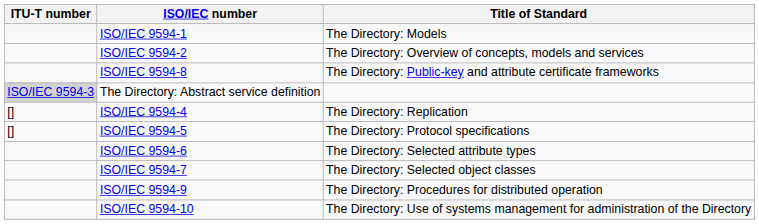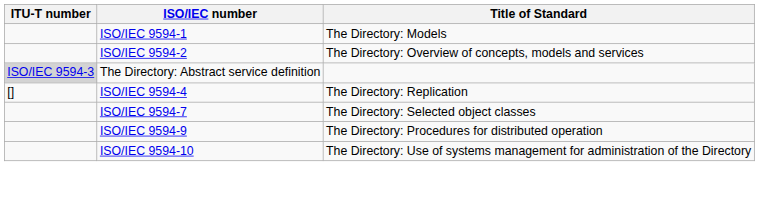 <table class="wikitable">
 <tr>
 <th>ITU-T number</th>
 <th><a href='#'>ISO/IEC</a> number</th>
 <th>Title of Standard</th>
 </tr>
 <tr>
 <td></td>
 <td><a href='#'>ISO/IEC 9594-1</a></td>
 <td>The Directory: Models</td>
 </tr>
 <tr>
 <td></td>
 <td><a href='#'>ISO/IEC 9594-2</a></td>
 <td>The Directory: Overview of concepts, models and services</td>
 </tr>
 <tr>
-<td></td>
-<td><a href='#'>ISO/IEC 9594-8</a></td>
-<td>The Directory: <a href='#'>Public-key</a> and attribute certificate frameworks</td>
-</tr>
-<tr>
 <td style="background: lightgrey;"><a href='#'>ISO/IEC 9594-3</a></td>
 <td>The Directory: Abstract service definition</td>
 </tr>
 <tr>
 <td>[]</td>
 <td><a href='#'>ISO/IEC 9594-4</a></td>
 <td>The Directory: Replication</td>
-</tr>
-<tr>
-<td>[]</td>
-<td><a href='#'>ISO/IEC 9594-5</a></td>
-<td>The Directory: Protocol specifications</td>
-</tr>
-<tr>
-<td></td>
-<td><a href='#'>ISO/IEC 9594-6</a></td>
-<td>The Directory: Selected attribute types</td>
 </tr>
 <tr>
 <td><a href='#'></a></td>
 <td><a href='#'>ISO/IEC 9594-7</a></td>
 <td>The Directory: Selected object classes</td>
 </tr>
 <tr>
 <td><a href='#'></a></td>
 <td><a href='#'>ISO/IEC 9594-9</a></td>
 <td>The Directory: Procedures for distributed operation</td>
 </tr>
 <tr>
 <td><a href='#'></a></td>
 <td><a href='#'>ISO/IEC 9594-10</a></td>
 <td>The Directory: Use of systems management for administration of the Directory</td>
 </tr>
 </table>
